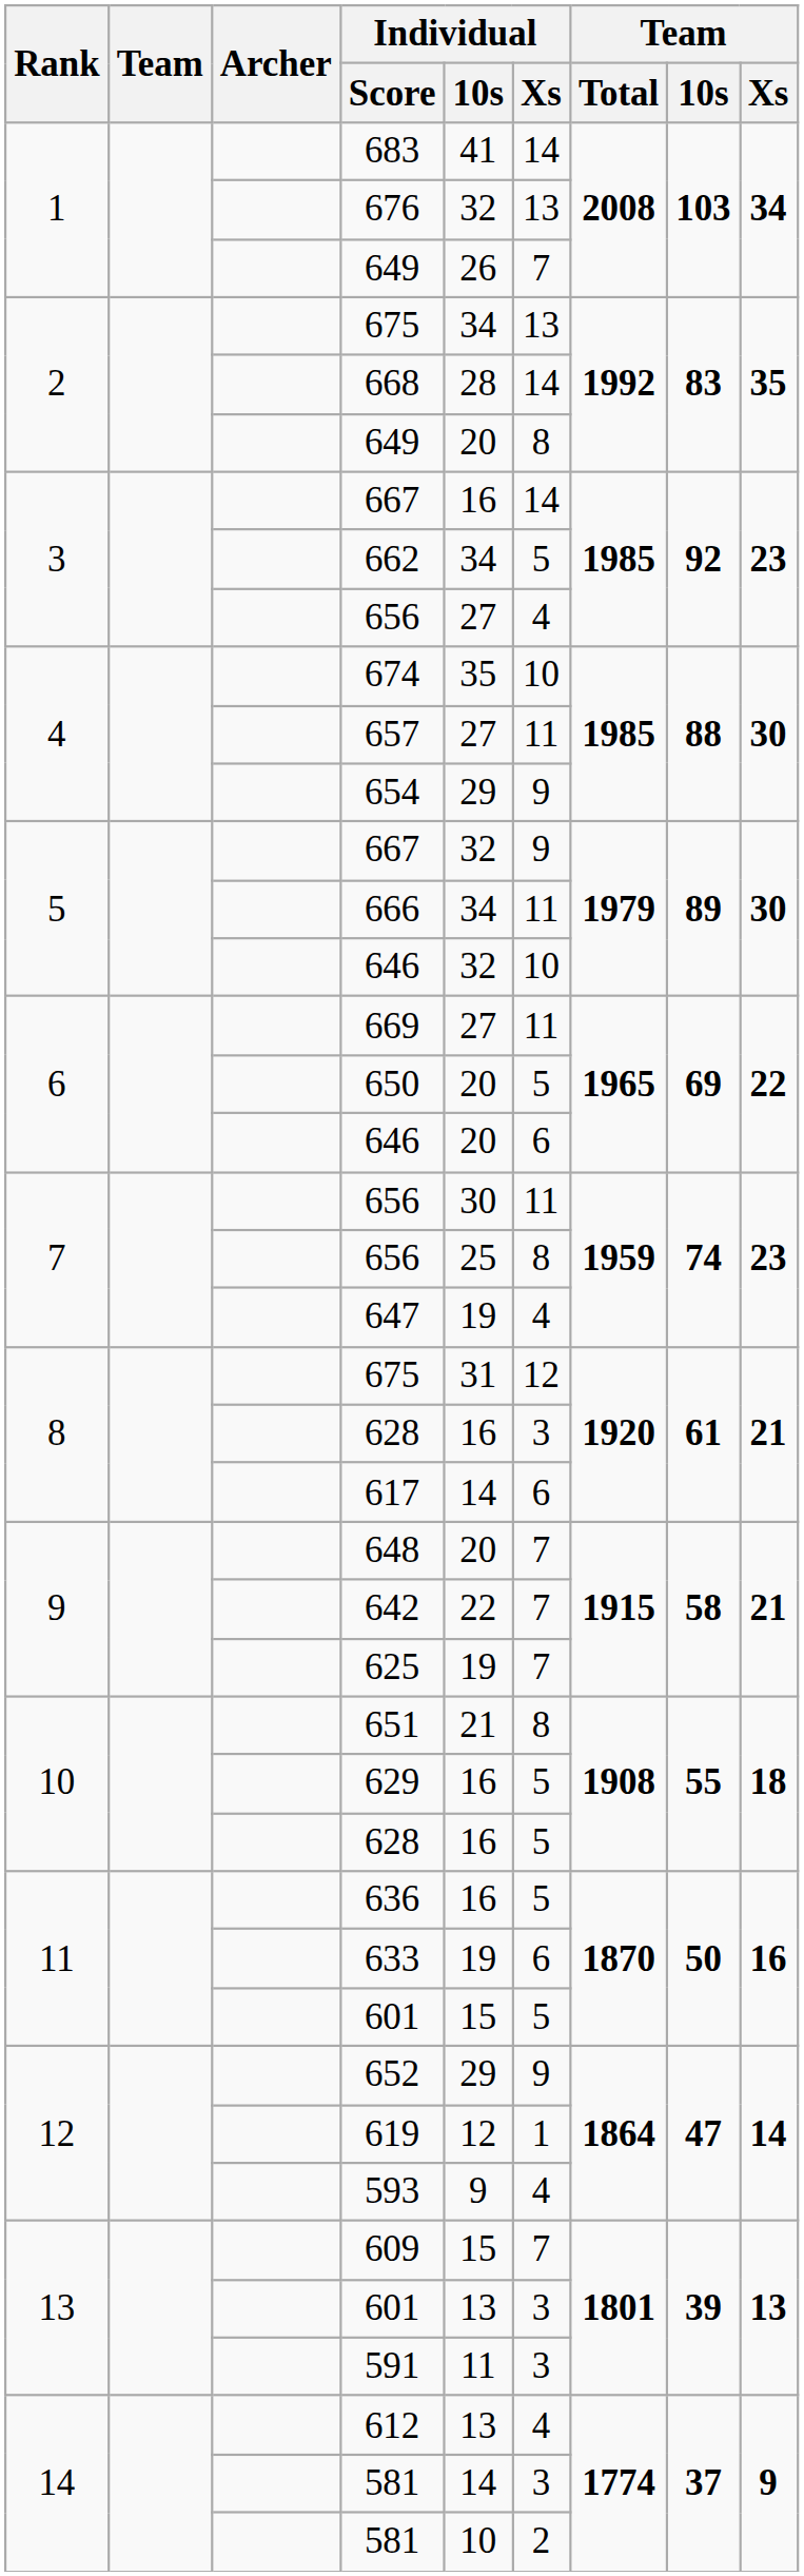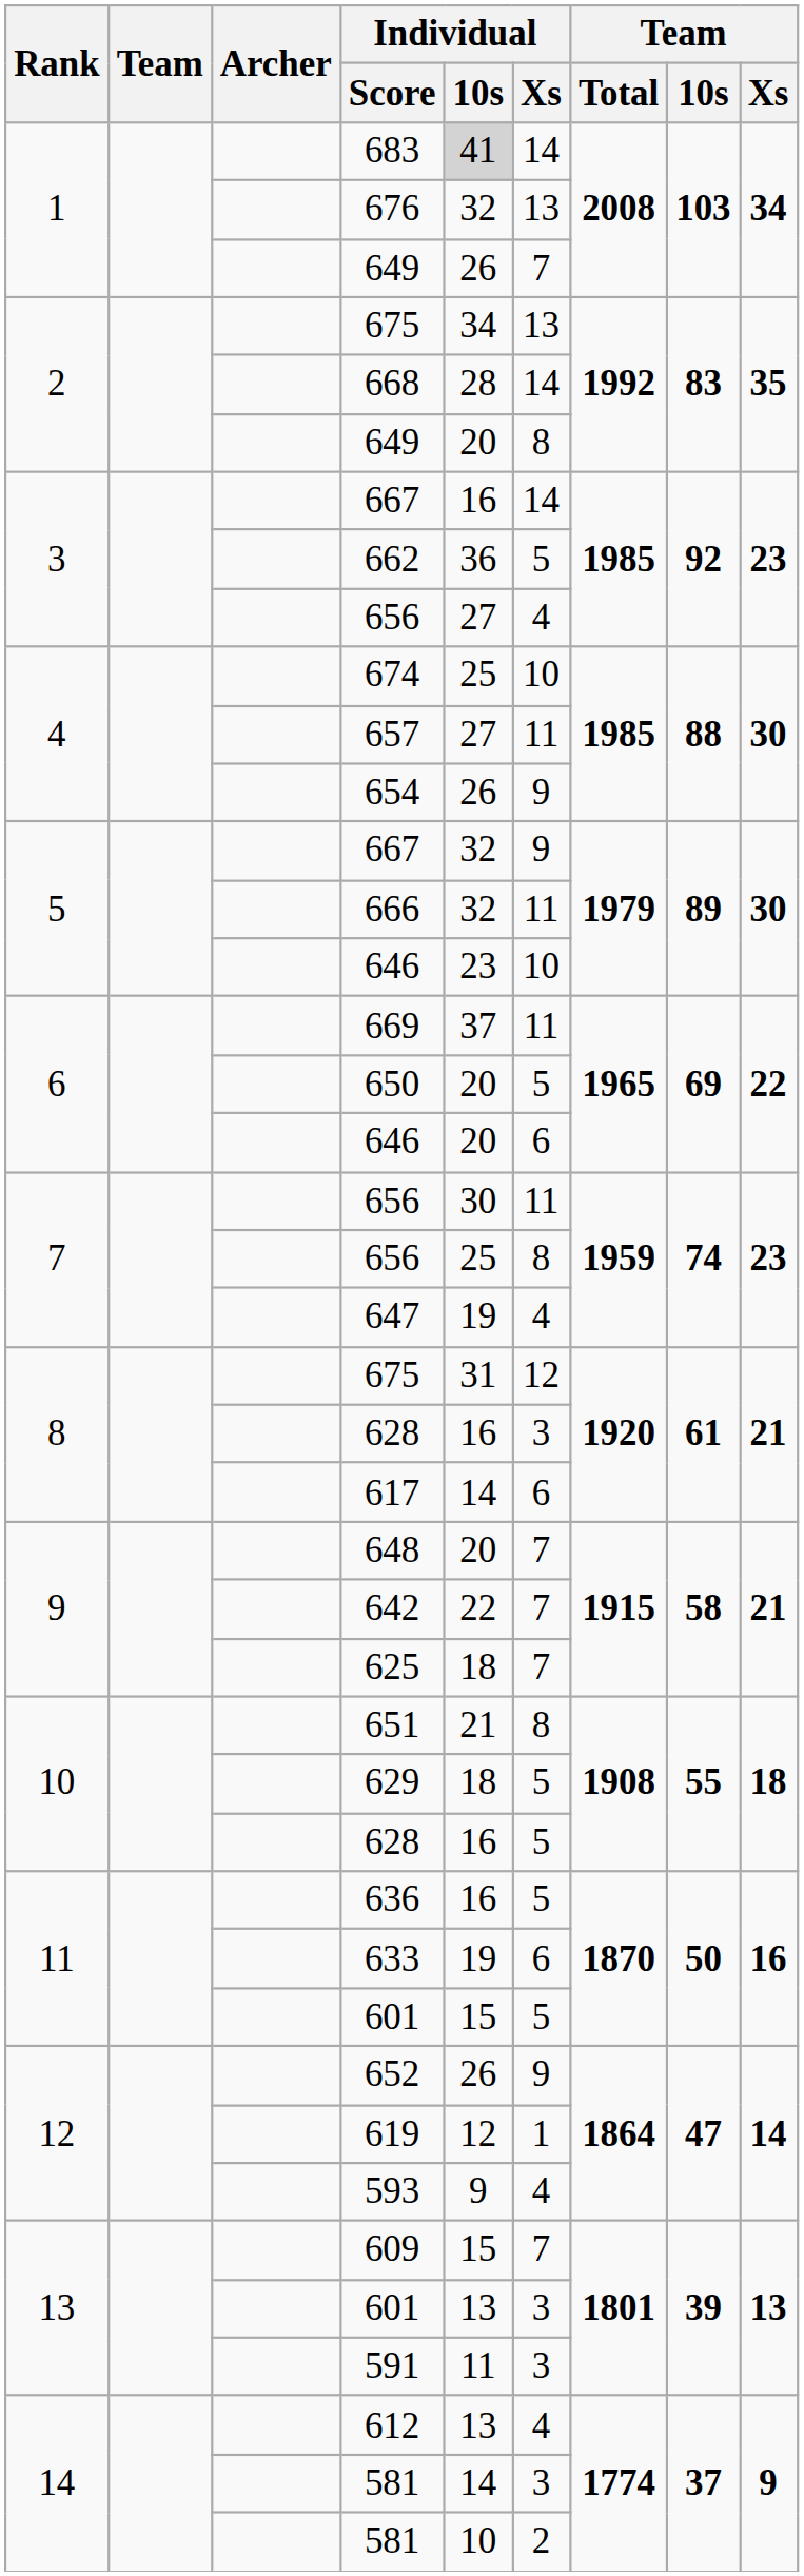 <table class="wikitable sortable" style="font-size:100%; text-align:center;">
 <tr>
 <th rowspan="2">Rank</th>
 <th rowspan="2">Team</th>
 <th rowspan="2">Archer</th>
 <th colspan="3">Individual</th>
 <th colspan="3">Team</th>
 </tr>
 <tr>
 <th>Score</th>
 <th>10s</th>
 <th>Xs</th>
 <th>Total</th>
 <th>10s</th>
 <th>Xs</th>
 </tr>
 <tr>
 <td rowspan="3">1</td>
 <td align="left" rowspan="3"></td>
 <td align="left"></td>
 <td>683</td>
-<td>41</td>
+<td style="background: lightgrey;">41</td>
 <td>14</td>
 <td rowspan="3"><strong>2008</strong></td>
 <td rowspan="3"><strong>103</strong></td>
 <td rowspan="3"><strong>34</strong></td>
 </tr>
 <tr>
 <td align="left"></td>
 <td>676</td>
 <td>32</td>
 <td>13</td>
 </tr>
 <tr>
 <td align="left"></td>
 <td>649</td>
 <td>26</td>
 <td>7</td>
 </tr>
 <tr>
 <td rowspan="3">2</td>
 <td align="left" rowspan="3"></td>
 <td align="left"></td>
 <td>675</td>
 <td>34</td>
 <td>13</td>
 <td rowspan="3"><strong>1992</strong></td>
 <td rowspan="3"><strong>83</strong></td>
 <td rowspan="3"><strong>35</strong></td>
 </tr>
 <tr>
 <td align="left"></td>
 <td>668</td>
 <td>28</td>
 <td>14</td>
 </tr>
 <tr>
 <td align="left"></td>
 <td>649</td>
 <td>20</td>
 <td>8</td>
 </tr>
 <tr>
 <td rowspan="3">3</td>
 <td align="left" rowspan="3"></td>
 <td align="left"></td>
 <td>667</td>
 <td>16</td>
 <td>14</td>
 <td rowspan="3"><strong>1985</strong></td>
 <td rowspan="3"><strong>92</strong></td>
 <td rowspan="3"><strong>23</strong></td>
 </tr>
 <tr>
 <td align="left"></td>
 <td>662</td>
-<td>34</td>
+<td>36</td>
 <td>5</td>
 </tr>
 <tr>
 <td align="left"></td>
 <td>656</td>
 <td>27</td>
 <td>4</td>
 </tr>
 <tr>
 <td rowspan="3">4</td>
 <td align="left" rowspan="3"></td>
 <td align="left"></td>
 <td>674</td>
-<td>35</td>
+<td>25</td>
 <td>10</td>
 <td rowspan="3"><strong>1985</strong></td>
 <td rowspan="3"><strong>88</strong></td>
 <td rowspan="3"><strong>30</strong></td>
 </tr>
 <tr>
 <td align="left"></td>
 <td>657</td>
 <td>27</td>
 <td>11</td>
 </tr>
 <tr>
 <td align="left"></td>
 <td>654</td>
-<td>29</td>
+<td>26</td>
 <td>9</td>
 </tr>
 <tr>
 <td rowspan="3">5</td>
 <td align="left" rowspan="3"></td>
 <td align="left"></td>
 <td>667</td>
 <td>32</td>
 <td>9</td>
 <td rowspan="3"><strong>1979</strong></td>
 <td rowspan="3"><strong>89</strong></td>
 <td rowspan="3"><strong>30</strong></td>
 </tr>
 <tr>
 <td align="left"></td>
 <td>666</td>
-<td>34</td>
+<td>32</td>
 <td>11</td>
 </tr>
 <tr>
 <td align="left"></td>
 <td>646</td>
-<td>32</td>
+<td>23</td>
 <td>10</td>
 </tr>
 <tr>
 <td rowspan="3">6</td>
 <td align="left" rowspan="3"></td>
 <td align="left"></td>
 <td>669</td>
-<td>27</td>
+<td>37</td>
 <td>11</td>
 <td rowspan="3"><strong>1965</strong></td>
 <td rowspan="3"><strong>69</strong></td>
 <td rowspan="3"><strong>22</strong></td>
 </tr>
 <tr>
 <td align="left"></td>
 <td>650</td>
 <td>20</td>
 <td>5</td>
 </tr>
 <tr>
 <td align="left"></td>
 <td>646</td>
 <td>20</td>
 <td>6</td>
 </tr>
 <tr>
 <td rowspan="3">7</td>
 <td align="left" rowspan="3"></td>
 <td align="left"></td>
 <td>656</td>
 <td>30</td>
 <td>11</td>
 <td rowspan="3"><strong>1959</strong></td>
 <td rowspan="3"><strong>74</strong></td>
 <td rowspan="3"><strong>23</strong></td>
 </tr>
 <tr>
 <td align="left"></td>
 <td>656</td>
 <td>25</td>
 <td>8</td>
 </tr>
 <tr>
 <td align="left"></td>
 <td>647</td>
 <td>19</td>
 <td>4</td>
 </tr>
 <tr>
 <td rowspan="3">8</td>
 <td align="left" rowspan="3"></td>
 <td align="left"></td>
 <td>675</td>
 <td>31</td>
 <td>12</td>
 <td rowspan="3"><strong>1920</strong></td>
 <td rowspan="3"><strong>61</strong></td>
 <td rowspan="3"><strong>21</strong></td>
 </tr>
 <tr>
 <td align="left"></td>
 <td>628</td>
 <td>16</td>
 <td>3</td>
 </tr>
 <tr>
 <td align="left"></td>
 <td>617</td>
 <td>14</td>
 <td>6</td>
 </tr>
 <tr>
 <td rowspan="3">9</td>
 <td align="left" rowspan="3"></td>
 <td align="left"></td>
 <td>648</td>
 <td>20</td>
 <td>7</td>
 <td rowspan="3"><strong>1915</strong></td>
 <td rowspan="3"><strong>58</strong></td>
 <td rowspan="3"><strong>21</strong></td>
 </tr>
 <tr>
 <td align="left"></td>
 <td>642</td>
 <td>22</td>
 <td>7</td>
 </tr>
 <tr>
 <td align="left"></td>
 <td>625</td>
-<td>19</td>
+<td>18</td>
 <td>7</td>
 </tr>
 <tr>
 <td rowspan="3">10</td>
 <td align="left" rowspan="3"></td>
 <td align="left"></td>
 <td>651</td>
 <td>21</td>
 <td>8</td>
 <td rowspan="3"><strong>1908</strong></td>
 <td rowspan="3"><strong>55</strong></td>
 <td rowspan="3"><strong>18</strong></td>
 </tr>
 <tr>
 <td align="left"></td>
 <td>629</td>
-<td>16</td>
+<td>18</td>
 <td>5</td>
 </tr>
 <tr>
 <td align="left"></td>
 <td>628</td>
 <td>16</td>
 <td>5</td>
 </tr>
 <tr>
 <td rowspan="3">11</td>
 <td align="left" rowspan="3"></td>
 <td align="left"></td>
 <td>636</td>
 <td>16</td>
 <td>5</td>
 <td rowspan="3"><strong>1870</strong></td>
 <td rowspan="3"><strong>50</strong></td>
 <td rowspan="3"><strong>16</strong></td>
 </tr>
 <tr>
 <td align="left"></td>
 <td>633</td>
 <td>19</td>
 <td>6</td>
 </tr>
 <tr>
 <td align="left"></td>
 <td>601</td>
 <td>15</td>
 <td>5</td>
 </tr>
 <tr>
 <td rowspan="3">12</td>
 <td align="left" rowspan="3"></td>
 <td align="left"></td>
 <td>652</td>
-<td>29</td>
+<td>26</td>
 <td>9</td>
 <td rowspan="3"><strong>1864</strong></td>
 <td rowspan="3"><strong>47</strong></td>
 <td rowspan="3"><strong>14</strong></td>
 </tr>
 <tr>
 <td align="left"></td>
 <td>619</td>
 <td>12</td>
 <td>1</td>
 </tr>
 <tr>
 <td align="left"></td>
 <td>593</td>
 <td>9</td>
 <td>4</td>
 </tr>
 <tr>
 <td rowspan="3">13</td>
 <td align="left" rowspan="3"></td>
 <td align="left"></td>
 <td>609</td>
 <td>15</td>
 <td>7</td>
 <td rowspan="3"><strong>1801</strong></td>
 <td rowspan="3"><strong>39</strong></td>
 <td rowspan="3"><strong>13</strong></td>
 </tr>
 <tr>
 <td align="left"></td>
 <td>601</td>
 <td>13</td>
 <td>3</td>
 </tr>
 <tr>
 <td align="left"></td>
 <td>591</td>
 <td>11</td>
 <td>3</td>
 </tr>
 <tr>
 <td rowspan="3">14</td>
 <td align="left" rowspan="3"></td>
 <td align="left"></td>
 <td>612</td>
 <td>13</td>
 <td>4</td>
 <td rowspan="3"><strong>1774</strong></td>
 <td rowspan="3"><strong>37</strong></td>
 <td rowspan="3"><strong>9</strong></td>
 </tr>
 <tr>
 <td align="left"></td>
 <td>581</td>
 <td>14</td>
 <td>3</td>
 </tr>
 <tr>
 <td align="left"></td>
 <td>581</td>
 <td>10</td>
 <td>2</td>
 </tr>
 </table>
